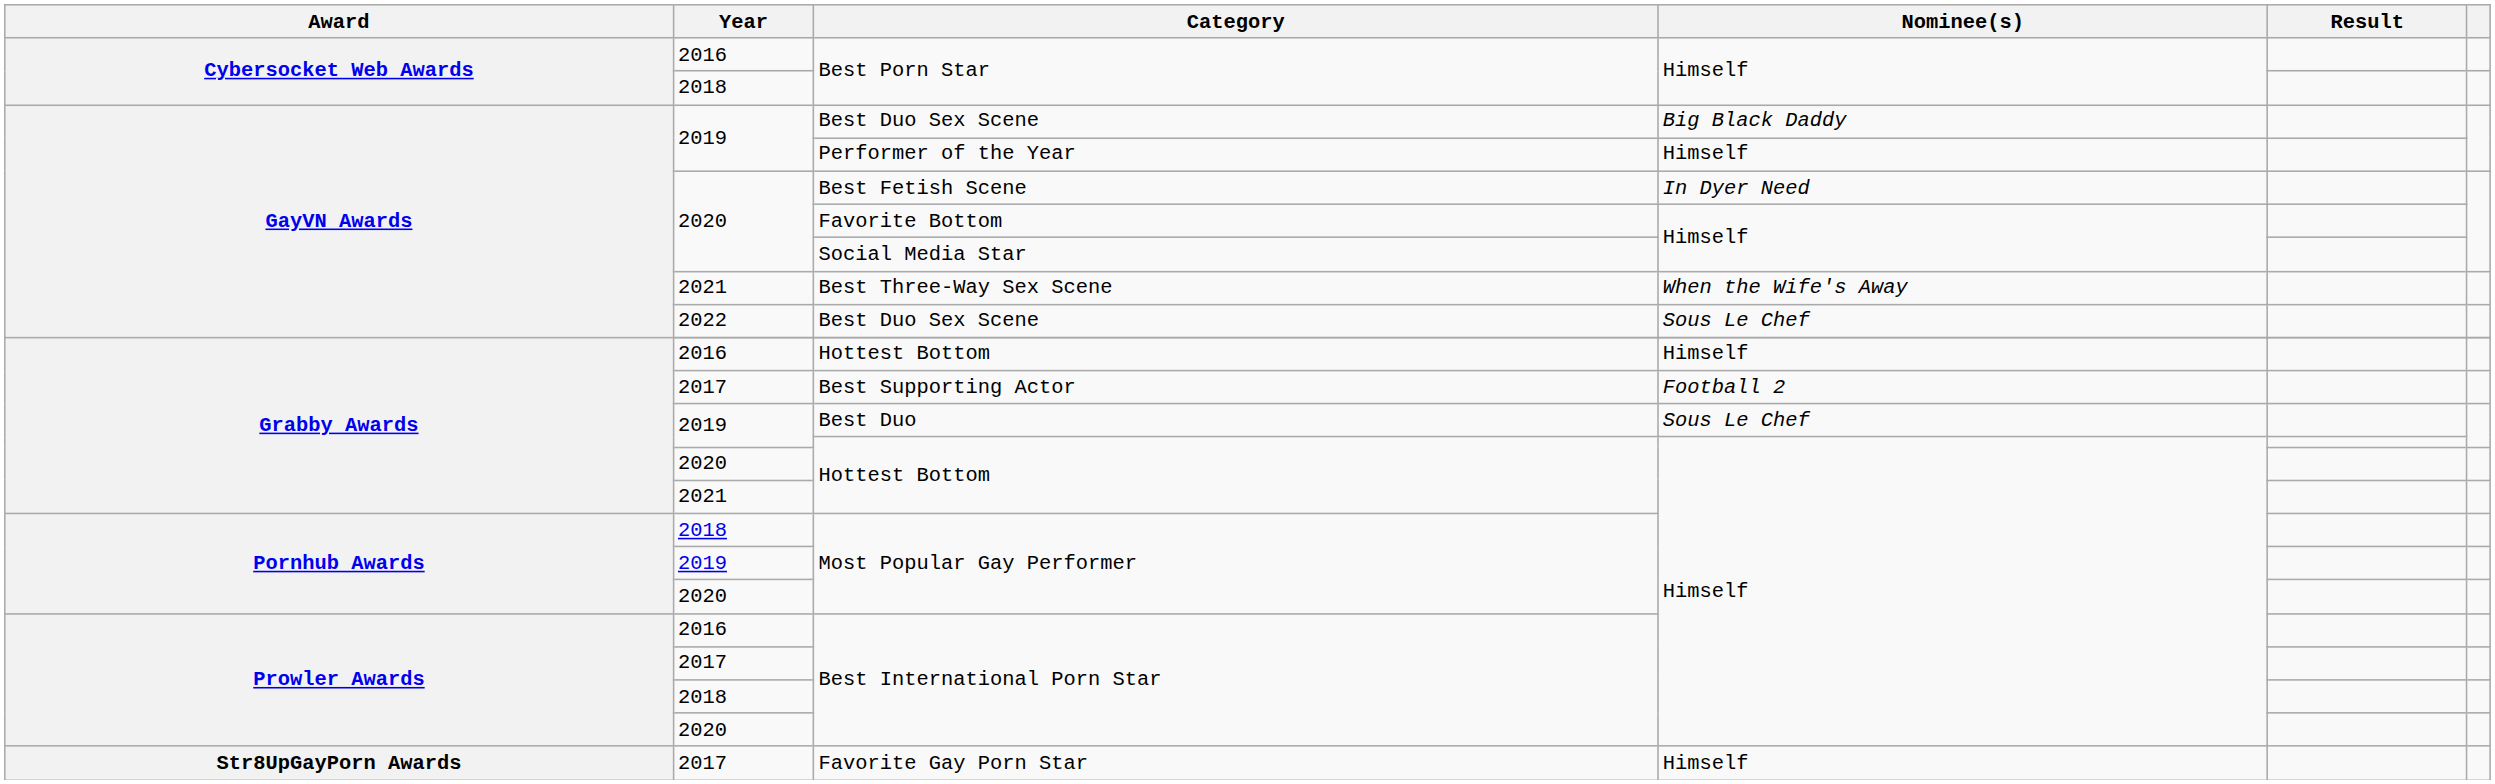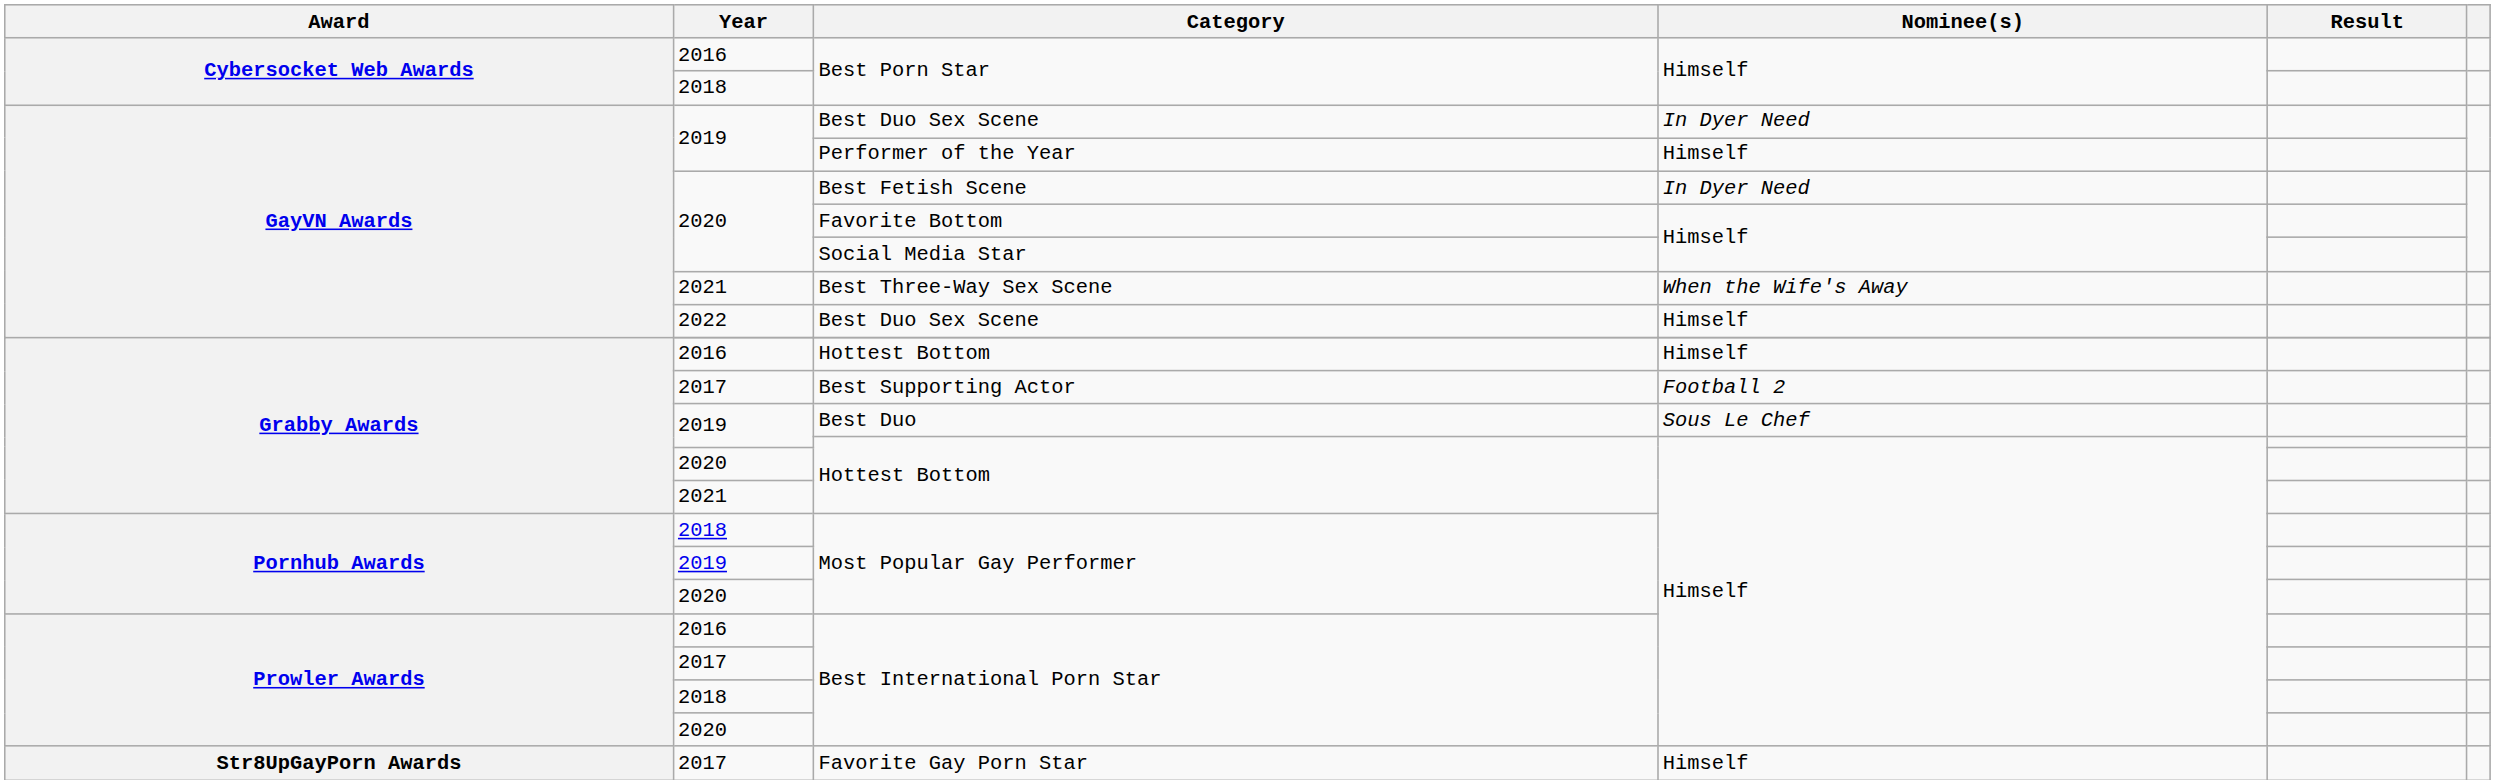 <table class="wikitable sortable plainrowheaders" width=100%>
 <tr>
 <th scope="col">Award</th>
 <th scope="col">Year</th>
 <th scope="col">Category</th>
 <th scope="col">Nominee(s)</th>
 <th scope="col">Result</th>
 <th scope="col" class="unsortable"></th>
 </tr>
 <tr>
 <th scope="row" rowspan="2"><a href='#'>Cybersocket Web Awards</a></th>
 <td>2016</td>
 <td rowspan="2">Best Porn Star</td>
 <td rowspan="2">Himself</td>
 <td></td>
 <td></td>
 </tr>
 <tr>
 <td>2018</td>
 <td></td>
 <td></td>
 </tr>
 <tr>
 <th scope="row" rowspan="7"><a href='#'>GayVN Awards</a></th>
 <td rowspan="2">2019</td>
 <td>Best Duo Sex Scene</td>
-<td><em>Big Black Daddy</em></td>
+<td><em>In Dyer Need</em></td>
 <td></td>
 <td rowspan="2"></td>
 </tr>
 <tr>
 <td>Performer of the Year</td>
 <td>Himself</td>
 <td></td>
 </tr>
 <tr>
 <td rowspan="3">2020</td>
 <td>Best Fetish Scene</td>
 <td><em>In Dyer Need</em></td>
 <td></td>
 <td rowspan="3"></td>
 </tr>
 <tr>
 <td>Favorite Bottom</td>
 <td rowspan="2">Himself</td>
 <td></td>
 </tr>
 <tr>
 <td>Social Media Star</td>
 <td></td>
 </tr>
 <tr>
 <td>2021</td>
 <td>Best Three-Way Sex Scene</td>
 <td><em>When the Wife's Away</em></td>
 <td></td>
 <td></td>
 </tr>
 <tr>
 <td>2022</td>
 <td>Best Duo Sex Scene</td>
-<td><em>Sous Le Chef</em></td>
+<td>Himself</td>
 <td></td>
 <td></td>
 </tr>
 <tr>
 <th scope="row" rowspan="7"><a href='#'>Grabby Awards</a></th>
 </tr>
 <tr>
 <td>2016</td>
 <td>Hottest Bottom</td>
 <td>Himself</td>
 <td></td>
 <td></td>
 </tr>
 <tr>
 <td>2017</td>
 <td>Best Supporting Actor</td>
 <td><em>Football 2</em></td>
 <td></td>
 <td></td>
 </tr>
 <tr>
 <td rowspan="2">2019</td>
 <td>Best Duo</td>
 <td><em>Sous Le Chef</em></td>
 <td></td>
 <td rowspan="2"></td>
 </tr>
 <tr>
 <td rowspan="3">Hottest Bottom</td>
 <td rowspan="10">Himself</td>
 <td></td>
 </tr>
 <tr>
 <td>2020</td>
 <td></td>
 <td></td>
 </tr>
 <tr>
 <td>2021</td>
 <td></td>
 <td></td>
 </tr>
 <tr>
 <th scope="row" rowspan="3"><a href='#'>Pornhub Awards</a></th>
 <td><a href='#'>2018</a></td>
 <td rowspan="3">Most Popular Gay Performer</td>
 <td></td>
 <td></td>
 </tr>
 <tr>
 <td><a href='#'>2019</a></td>
 <td></td>
 <td></td>
 </tr>
 <tr>
 <td>2020</td>
 <td></td>
 <td></td>
 </tr>
 <tr>
 <th scope="row" rowspan="4"><a href='#'>Prowler Awards</a></th>
 <td>2016</td>
 <td rowspan="4">Best International Porn Star</td>
 <td></td>
 <td></td>
 </tr>
 <tr>
 <td>2017</td>
 <td></td>
 <td></td>
 </tr>
 <tr>
 <td>2018</td>
 <td></td>
 <td></td>
 </tr>
 <tr>
 <td>2020</td>
 <td></td>
 <td></td>
 </tr>
 <tr>
 <th scope="row">Str8UpGayPorn Awards</th>
 <td>2017</td>
 <td>Favorite Gay Porn Star</td>
 <td>Himself</td>
 <td></td>
 <td></td>
 </tr>
 </table>
